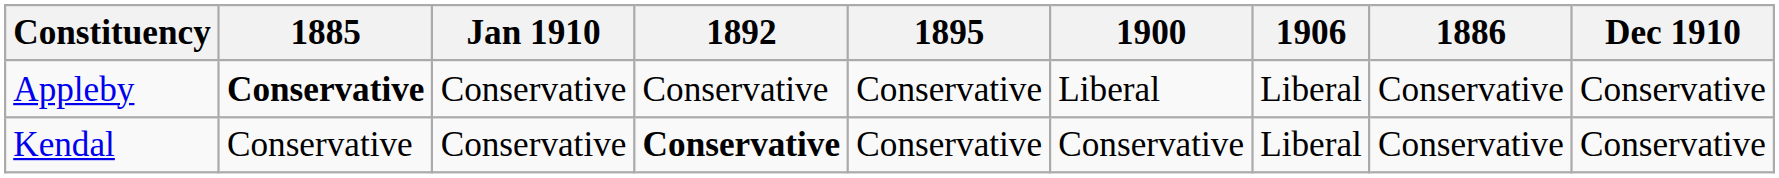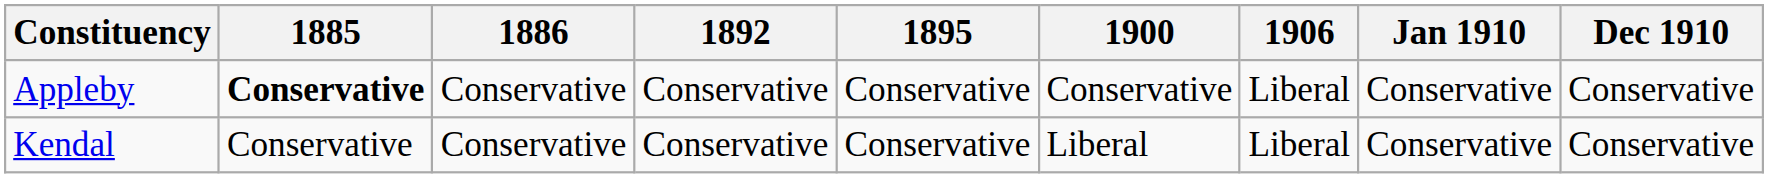 <table class="wikitable sortable">
 <tr>
 <th>Constituency</th>
 <th>1885</th>
-<th>Jan 1910</th>
+<th>1886</th>
 <th>1892</th>
 <th>1895</th>
 <th>1900</th>
 <th>1906</th>
-<th>1886</th>
+<th>Jan 1910</th>
 <th>Dec 1910</th>
 </tr>
 <tr>
 <td><a href='#'>Appleby</a></td>
 <td bgcolor=><strong>Conservative</strong></td>
 <td bgcolor=>Conservative</td>
 <td bgcolor=>Conservative</td>
 <td bgcolor=>Conservative</td>
-<td bgcolor=>Liberal</td>
+<td bgcolor=>Conservative</td>
 <td bgcolor=>Liberal</td>
 <td bgcolor=>Conservative</td>
 <td bgcolor=>Conservative</td>
 </tr>
 <tr>
 <td><a href='#'>Kendal</a></td>
 <td bgcolor=>Conservative</td>
 <td bgcolor=>Conservative</td>
-<td bgcolor=><strong>Conservative</strong></td>
 <td bgcolor=>Conservative</td>
 <td bgcolor=>Conservative</td>
+<td bgcolor=>Liberal</td>
 <td bgcolor=>Liberal</td>
 <td bgcolor=>Conservative</td>
 <td bgcolor=>Conservative</td>
 </tr>
 </table>
